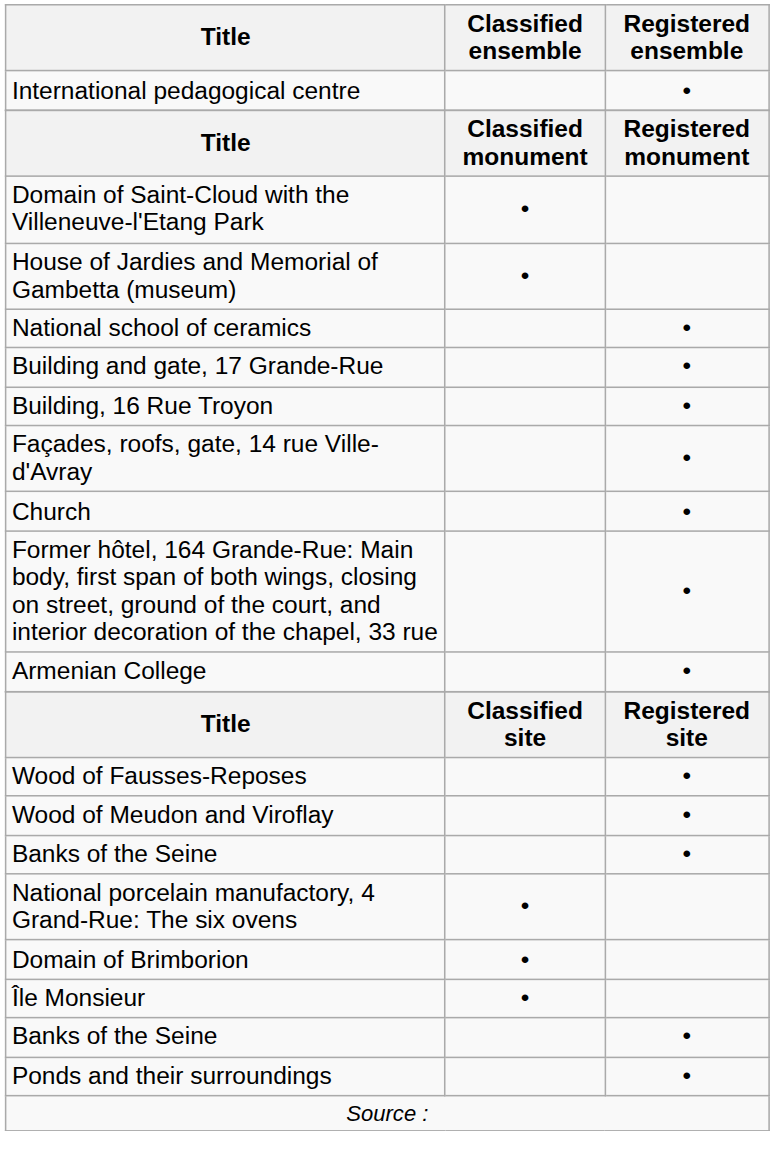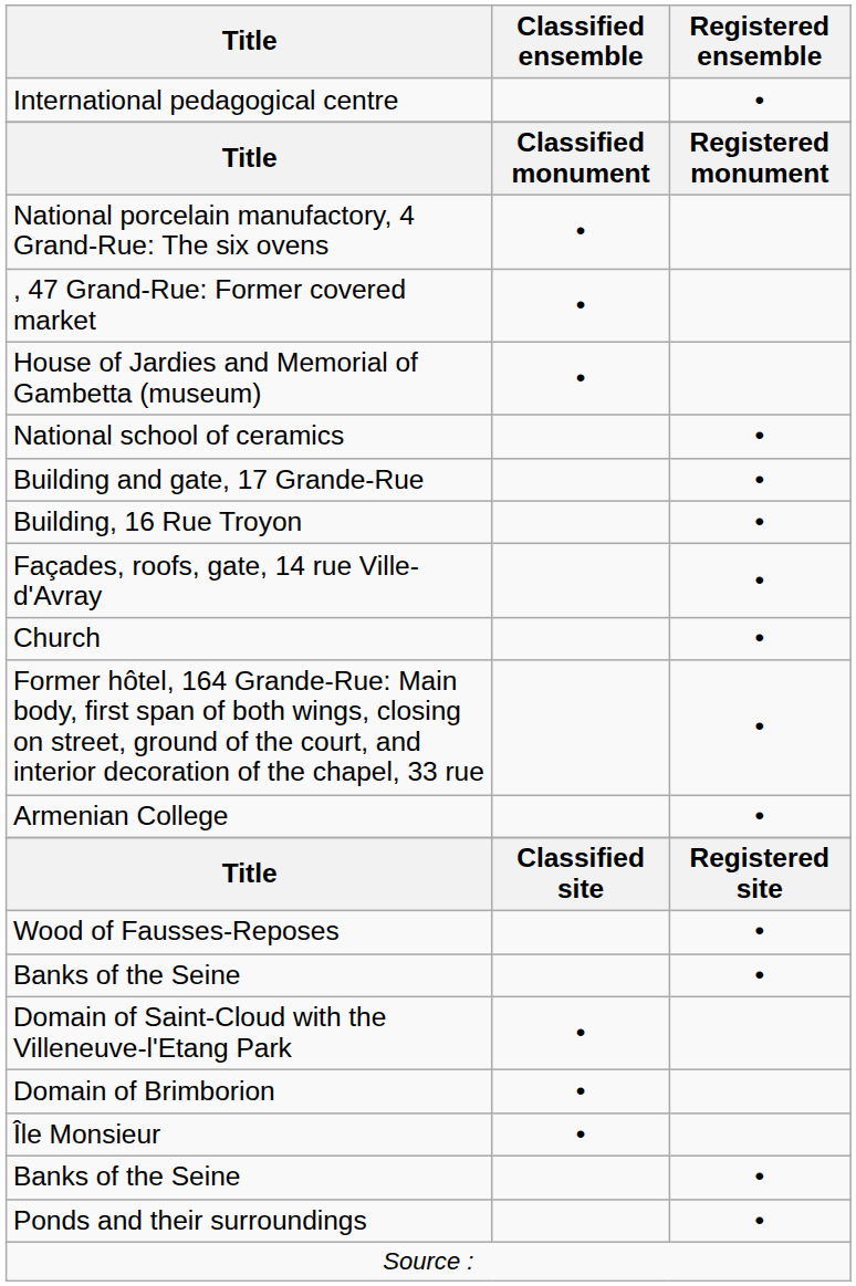 <table class="wikitable" style="margin:1em auto; width: 80%">
 <tr ---->
 <th>Title</th>
 <th>Classified ensemble</th>
 <th>Registered ensemble</th>
 </tr>
 <tr ---->
 <td align="left">International pedagogical centre</td>
 <td align="center"></td>
 <td align="center">•</td>
 </tr>
 <tr ---->
 </tr>
 <tr ---->
 <th>Title</th>
 <th>Classified monument</th>
 <th>Registered monument</th>
 </tr>
 <tr ---->
-<td align="left">Domain of Saint-Cloud with the Villeneuve-l'Etang Park</td>
+<td align="left">National porcelain manufactory, 4 Grand-Rue: The six ovens</td>
+<td align="center">•</td>
+<td align="center"></td>
+</tr>
+<tr ---->
+<td align="left">, 47 Grand-Rue: Former covered market</td>
 <td align="center">•</td>
 <td align="center"></td>
 </tr>
 <tr ---->
 <td align="left">House of Jardies and Memorial of Gambetta (museum)</td>
 <td align="center">•</td>
 <td align="center"></td>
 </tr>
 <tr ---->
 <td align="left">National school of ceramics</td>
 <td align="center"></td>
 <td align="center">•</td>
 </tr>
 <tr ---->
 <td align="left">Building and gate, 17 Grande-Rue</td>
 <td align="center"></td>
 <td align="center">•</td>
 </tr>
 <tr ---->
 <td align="left">Building, 16 Rue Troyon</td>
 <td align="center"></td>
 <td align="center">•</td>
 </tr>
 <tr ---->
 <td align="left">Façades, roofs, gate, 14 rue Ville-d'Avray</td>
 <td align="center"></td>
 <td align="center">•</td>
 </tr>
 <tr ---->
 <td align="left">Church</td>
 <td align="center"></td>
 <td align="center">•</td>
 </tr>
 <tr ---->
 <td align="left">Former hôtel, 164 Grande-Rue: Main body, first span of both wings, closing on street, ground of the court, and interior decoration of the chapel, 33 rue</td>
 <td align="center"></td>
 <td align="center">•</td>
 </tr>
 <tr ---->
 <td align="left">Armenian College</td>
 <td align="center"></td>
 <td align="center">•</td>
 </tr>
 <tr ---->
 </tr>
 <tr ---->
 <th>Title</th>
 <th>Classified site</th>
 <th>Registered site</th>
 </tr>
 <tr ---->
 <td align="left">Wood of Fausses-Reposes</td>
 <td align="center"></td>
 <td align="center">•</td>
 </tr>
 <tr ---->
-<td align="left">Wood of Meudon and Viroflay</td>
-<td align="center"></td>
-<td align="center">•</td>
-</tr>
-<tr ---->
 <td align="left">Banks of the Seine</td>
 <td align="center"></td>
 <td align="center">•</td>
 </tr>
 <tr ---->
-<td align="left">National porcelain manufactory, 4 Grand-Rue: The six ovens</td>
+<td align="left">Domain of Saint-Cloud with the Villeneuve-l'Etang Park</td>
 <td align="center">•</td>
 <td align="center"></td>
 </tr>
 <tr ---->
 <td align="left">Domain of Brimborion</td>
 <td align="center">•</td>
 <td align="center"></td>
 </tr>
 <tr ---->
 <td align="left">Île Monsieur</td>
 <td align="center">•</td>
 <td align="center"></td>
 </tr>
 <tr ---->
 <td align="left">Banks of the Seine</td>
 <td align="center"></td>
 <td align="center">•</td>
 </tr>
 <tr ---->
 <td align="left">Ponds and their surroundings</td>
 <td align="center"></td>
 <td align="center">•</td>
 </tr>
 <tr ---->
 <td colspan="3" style="font-size:90%;text-align:center"><em>Source : </em></td>
 </tr>
 </table>
